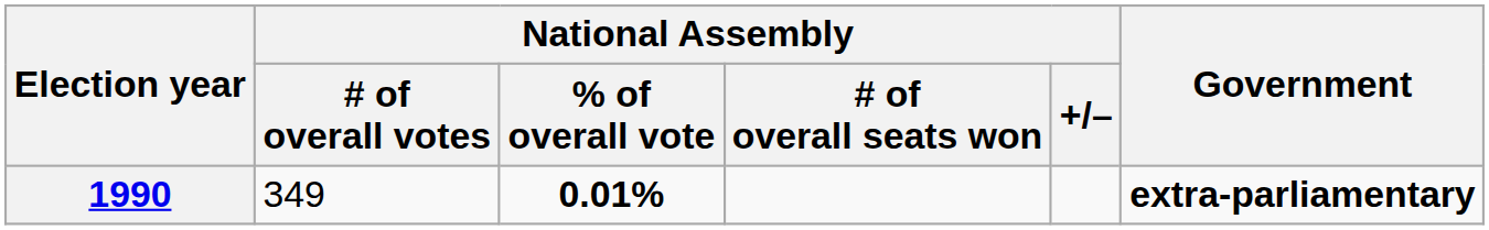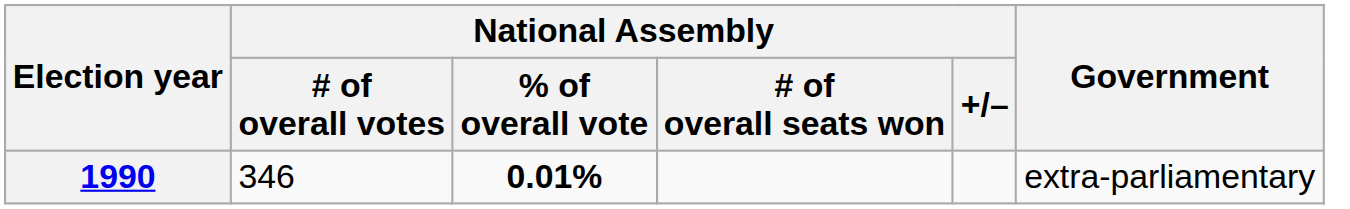 <table class=wikitable>
 <tr>
 <th rowspan=2>Election year</th>
 <th colspan=4>National Assembly</th>
 <th rowspan=2>Government</th>
 </tr>
 <tr>
 <th># of<br>overall votes</th>
 <th>% of<br>overall vote</th>
 <th># of<br>overall seats won</th>
 <th>+/–</th>
 </tr>
 <tr>
 <th><a href='#'>1990</a></th>
-<td>349</td>
+<td>346</td>
 <td style="text-align:center;"><strong>0.01%</strong></td>
 <td></td>
 <td></td>
-<td><strong>extra-parliamentary</strong></td>
+<td>extra-parliamentary</td>
 </tr>
 </table>
